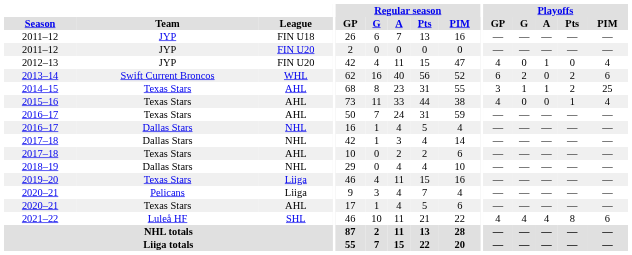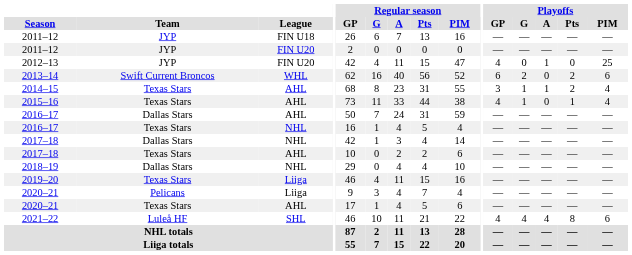 <table border="0" cellpadding="1" cellspacing="0" style="text-align:center; width:60em;">
 <tr bgcolor="#e0e0e0">
 <th colspan="3" bgcolor="#ffffff"></th>
 <th rowspan="99" bgcolor="#ffffff"></th>
 <th colspan="5"><a href='#'>Regular season</a></th>
 <th rowspan="99" bgcolor="#ffffff"></th>
 <th colspan="5"><a href='#'>Playoffs</a></th>
 </tr>
 <tr bgcolor="#e0e0e0">
 <th><a href='#'>Season</a></th>
 <th>Team</th>
 <th>League</th>
 <th>GP</th>
 <th><a href='#'>G</a></th>
 <th><a href='#'>A</a></th>
 <th><a href='#'>Pts</a></th>
 <th><a href='#'>PIM</a></th>
 <th>GP</th>
 <th>G</th>
 <th>A</th>
 <th>Pts</th>
 <th>PIM</th>
 </tr>
 <tr>
 <td>2011–12</td>
 <td><a href='#'>JYP</a></td>
 <td>FIN U18</td>
 <td>26</td>
 <td>6</td>
 <td>7</td>
 <td>13</td>
 <td>16</td>
 <td>—</td>
 <td>—</td>
 <td>—</td>
 <td>—</td>
 <td>—</td>
 </tr>
 <tr bgcolor="#f0f0f0">
 <td>2011–12</td>
 <td>JYP</td>
 <td><a href='#'>FIN U20</a></td>
 <td>2</td>
 <td>0</td>
 <td>0</td>
 <td>0</td>
 <td>0</td>
 <td>—</td>
 <td>—</td>
 <td>—</td>
 <td>—</td>
 <td>—</td>
 </tr>
 <tr>
 <td>2012–13</td>
 <td>JYP</td>
 <td>FIN U20</td>
 <td>42</td>
 <td>4</td>
 <td>11</td>
 <td>15</td>
 <td>47</td>
 <td>4</td>
 <td>0</td>
 <td>1</td>
 <td>0</td>
-<td>4</td>
+<td>25</td>
 </tr>
 <tr bgcolor="#f0f0f0">
 <td><a href='#'>2013–14</a></td>
 <td><a href='#'>Swift Current Broncos</a></td>
 <td><a href='#'>WHL</a></td>
 <td>62</td>
 <td>16</td>
 <td>40</td>
 <td>56</td>
 <td>52</td>
 <td>6</td>
 <td>2</td>
 <td>0</td>
 <td>2</td>
 <td>6</td>
 </tr>
 <tr>
 <td><a href='#'>2014–15</a></td>
 <td><a href='#'>Texas Stars</a></td>
 <td><a href='#'>AHL</a></td>
 <td>68</td>
 <td>8</td>
 <td>23</td>
 <td>31</td>
 <td>55</td>
 <td>3</td>
 <td>1</td>
 <td>1</td>
 <td>2</td>
-<td>25</td>
+<td>4</td>
 </tr>
 <tr bgcolor="#f0f0f0">
 <td><a href='#'>2015–16</a></td>
 <td>Texas Stars</td>
 <td>AHL</td>
 <td>73</td>
 <td>11</td>
 <td>33</td>
 <td>44</td>
 <td>38</td>
 <td>4</td>
-<td>0</td>
+<td>1</td>
 <td>0</td>
 <td>1</td>
 <td>4</td>
 </tr>
 <tr>
 <td><a href='#'>2016–17</a></td>
-<td>Texas Stars</td>
+<td>Dallas Stars</td>
 <td>AHL</td>
 <td>50</td>
 <td>7</td>
 <td>24</td>
 <td>31</td>
 <td>59</td>
 <td>—</td>
 <td>—</td>
 <td>—</td>
 <td>—</td>
 <td>—</td>
 </tr>
 <tr bgcolor="#f0f0f0">
 <td><a href='#'>2016–17</a></td>
-<td><a href='#'>Dallas Stars</a></td>
+<td>Texas Stars</td>
 <td><a href='#'>NHL</a></td>
 <td>16</td>
 <td>1</td>
 <td>4</td>
 <td>5</td>
 <td>4</td>
 <td>—</td>
 <td>—</td>
 <td>—</td>
 <td>—</td>
 <td>—</td>
 </tr>
 <tr>
 <td><a href='#'>2017–18</a></td>
 <td>Dallas Stars</td>
 <td>NHL</td>
 <td>42</td>
 <td>1</td>
 <td>3</td>
 <td>4</td>
 <td>14</td>
 <td>—</td>
 <td>—</td>
 <td>—</td>
 <td>—</td>
 <td>—</td>
 </tr>
 <tr bgcolor="#f0f0f0">
 <td><a href='#'>2017–18</a></td>
 <td>Texas Stars</td>
 <td>AHL</td>
 <td>10</td>
 <td>0</td>
 <td>2</td>
 <td>2</td>
 <td>6</td>
 <td>—</td>
 <td>—</td>
 <td>—</td>
 <td>—</td>
 <td>—</td>
 </tr>
 <tr>
 <td><a href='#'>2018–19</a></td>
 <td>Dallas Stars</td>
 <td>NHL</td>
 <td>29</td>
 <td>0</td>
 <td>4</td>
 <td>4</td>
 <td>10</td>
 <td>—</td>
 <td>—</td>
 <td>—</td>
 <td>—</td>
 <td>—</td>
 </tr>
 <tr bgcolor="#f0f0f0">
 <td><a href='#'>2019–20</a></td>
 <td><a href='#'>Texas Stars</a></td>
 <td><a href='#'>Liiga</a></td>
 <td>46</td>
 <td>4</td>
 <td>11</td>
 <td>15</td>
 <td>16</td>
 <td>—</td>
 <td>—</td>
 <td>—</td>
 <td>—</td>
 <td>—</td>
 </tr>
 <tr>
 <td><a href='#'>2020–21</a></td>
 <td><a href='#'>Pelicans</a></td>
 <td>Liiga</td>
 <td>9</td>
 <td>3</td>
 <td>4</td>
 <td>7</td>
 <td>4</td>
 <td>—</td>
 <td>—</td>
 <td>—</td>
 <td>—</td>
 <td>—</td>
 </tr>
 <tr bgcolor="#f0f0f0">
 <td><a href='#'>2020–21</a></td>
 <td>Texas Stars</td>
 <td>AHL</td>
 <td>17</td>
 <td>1</td>
 <td>4</td>
 <td>5</td>
 <td>6</td>
 <td>—</td>
 <td>—</td>
 <td>—</td>
 <td>—</td>
 <td>—</td>
 </tr>
 <tr>
 <td><a href='#'>2021–22</a></td>
 <td><a href='#'>Luleå HF</a></td>
 <td><a href='#'>SHL</a></td>
 <td>46</td>
 <td>10</td>
 <td>11</td>
 <td>21</td>
 <td>22</td>
 <td>4</td>
 <td>4</td>
 <td>4</td>
 <td>8</td>
 <td>6</td>
 </tr>
 <tr bgcolor="#e0e0e0">
 <th colspan="3">NHL totals</th>
 <th>87</th>
 <th>2</th>
 <th>11</th>
 <th>13</th>
 <th>28</th>
 <th>—</th>
 <th>—</th>
 <th>—</th>
 <th>—</th>
 <th>—</th>
 </tr>
 <tr bgcolor="#e0e0e0">
 <th colspan="3">Liiga totals</th>
 <th>55</th>
 <th>7</th>
 <th>15</th>
 <th>22</th>
 <th>20</th>
 <th>—</th>
 <th>—</th>
 <th>—</th>
 <th>—</th>
 <th>—</th>
 </tr>
 </table>
